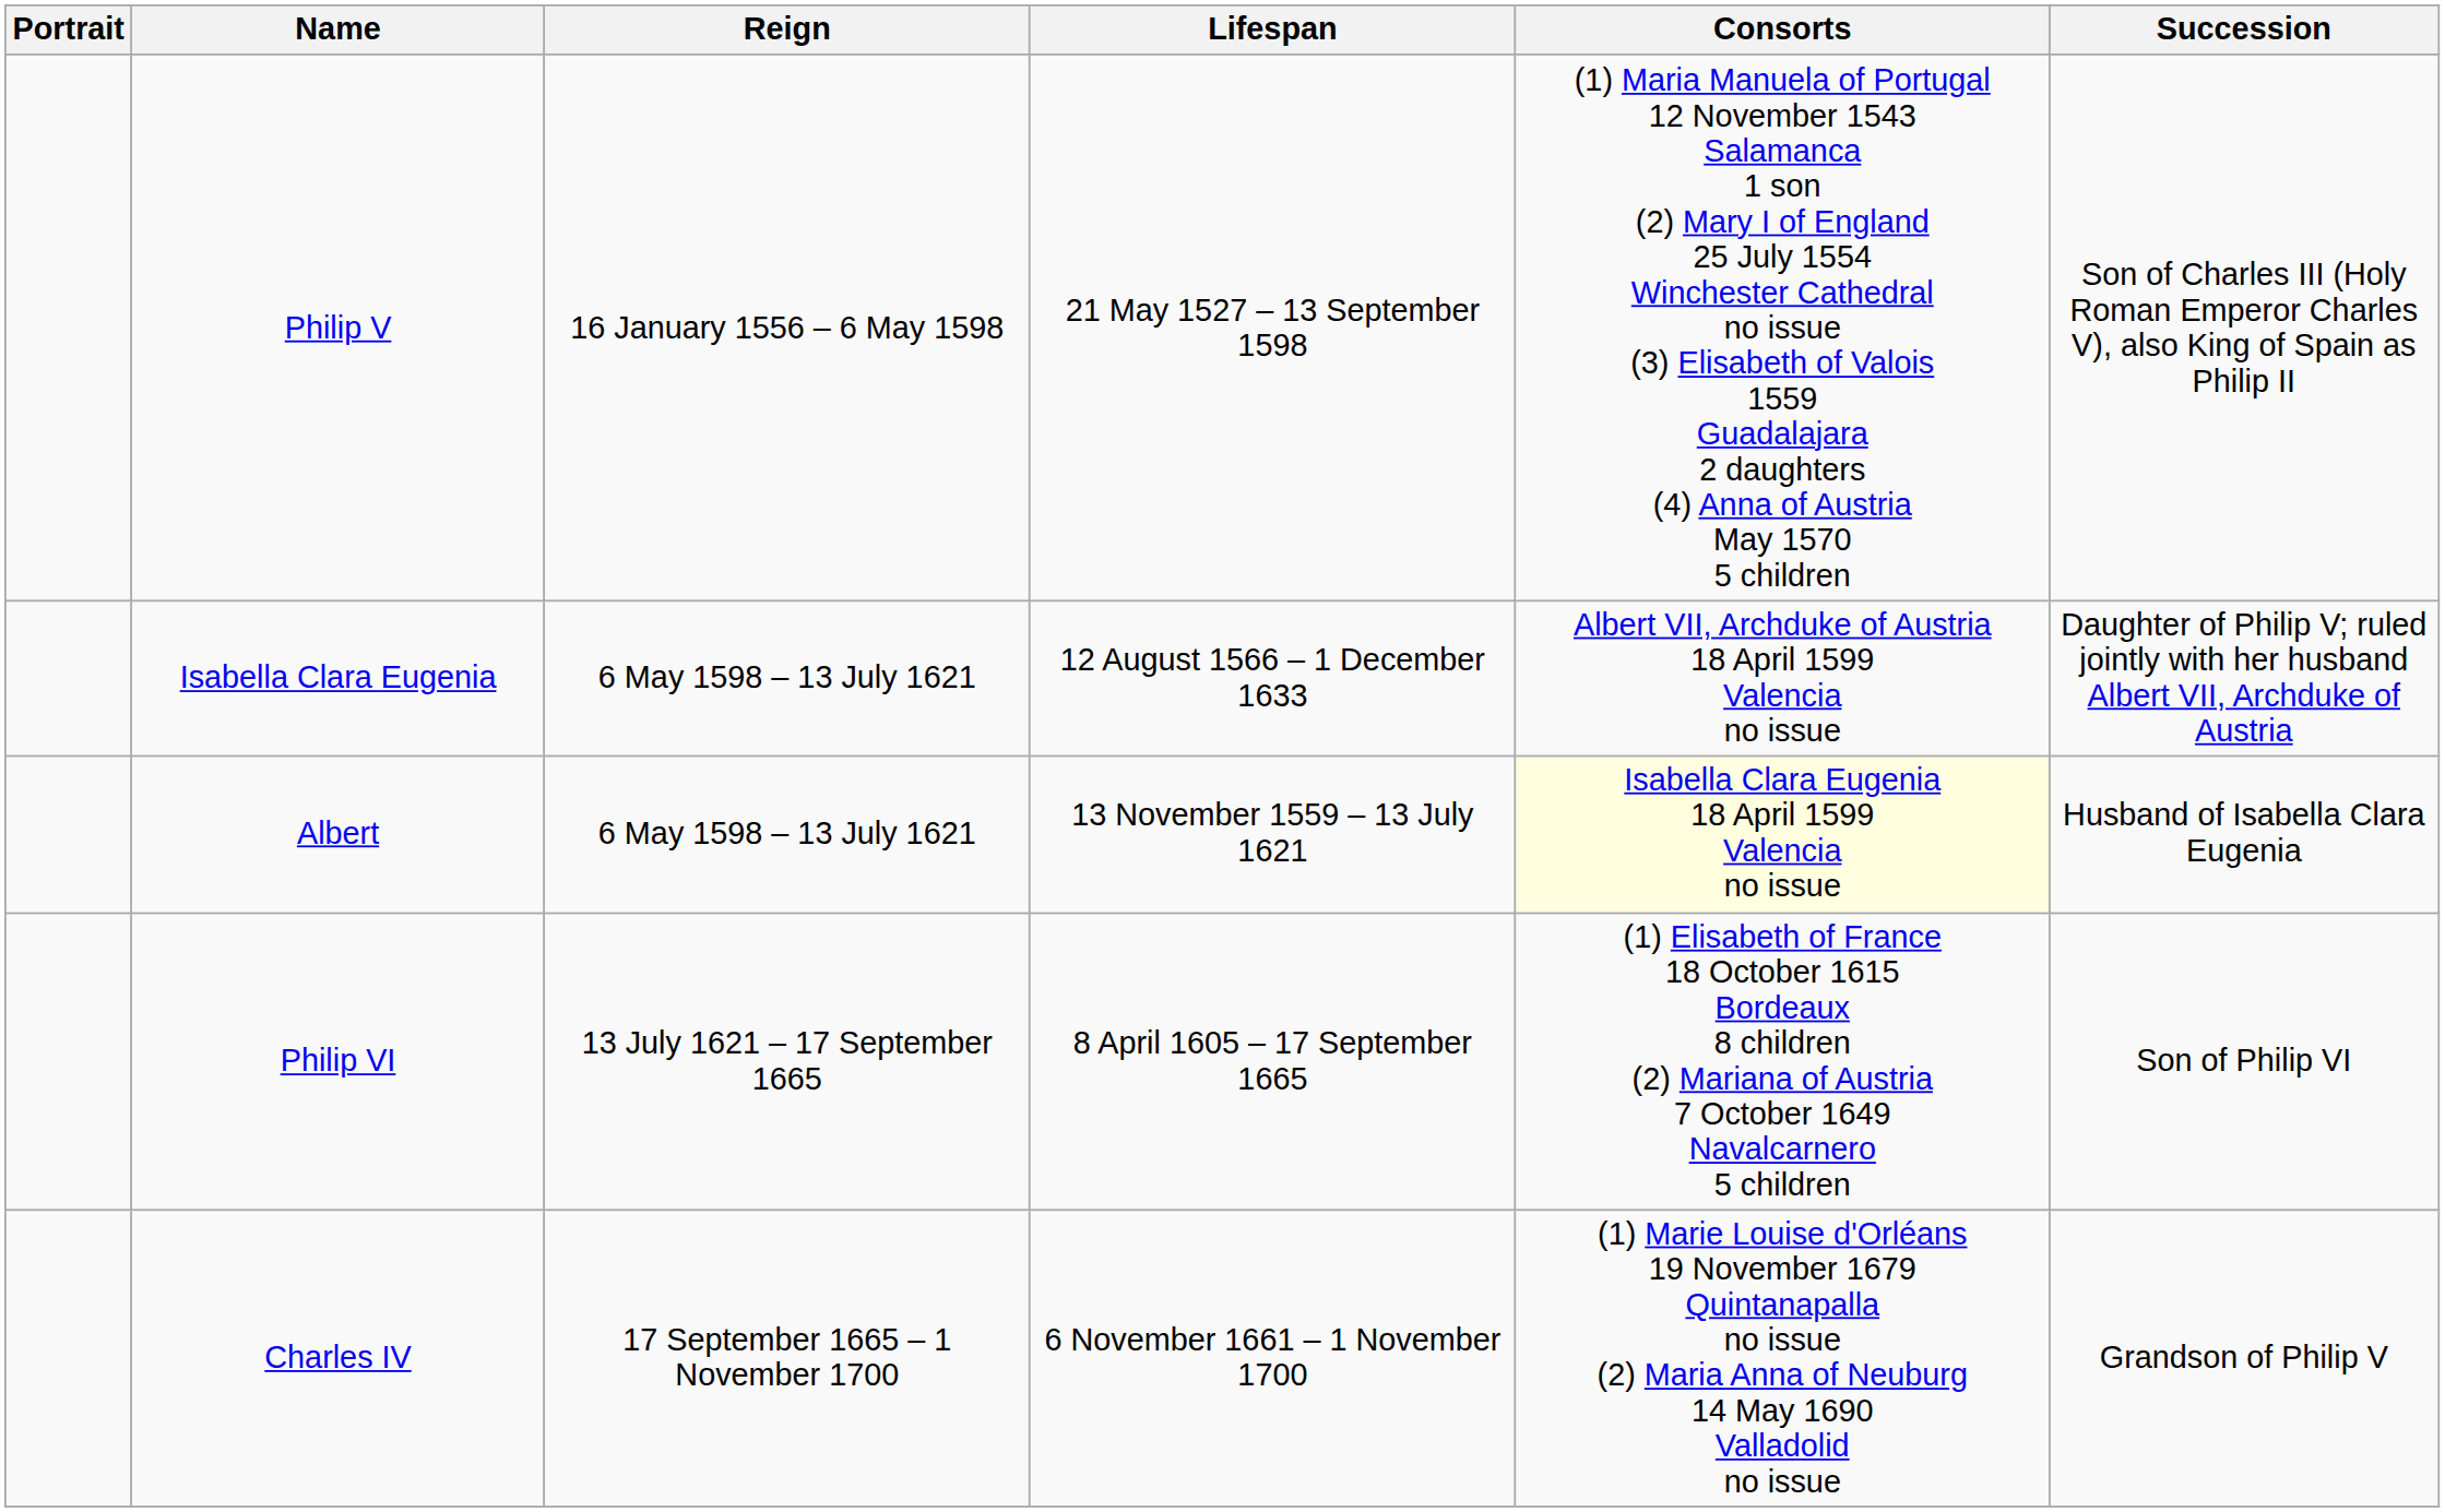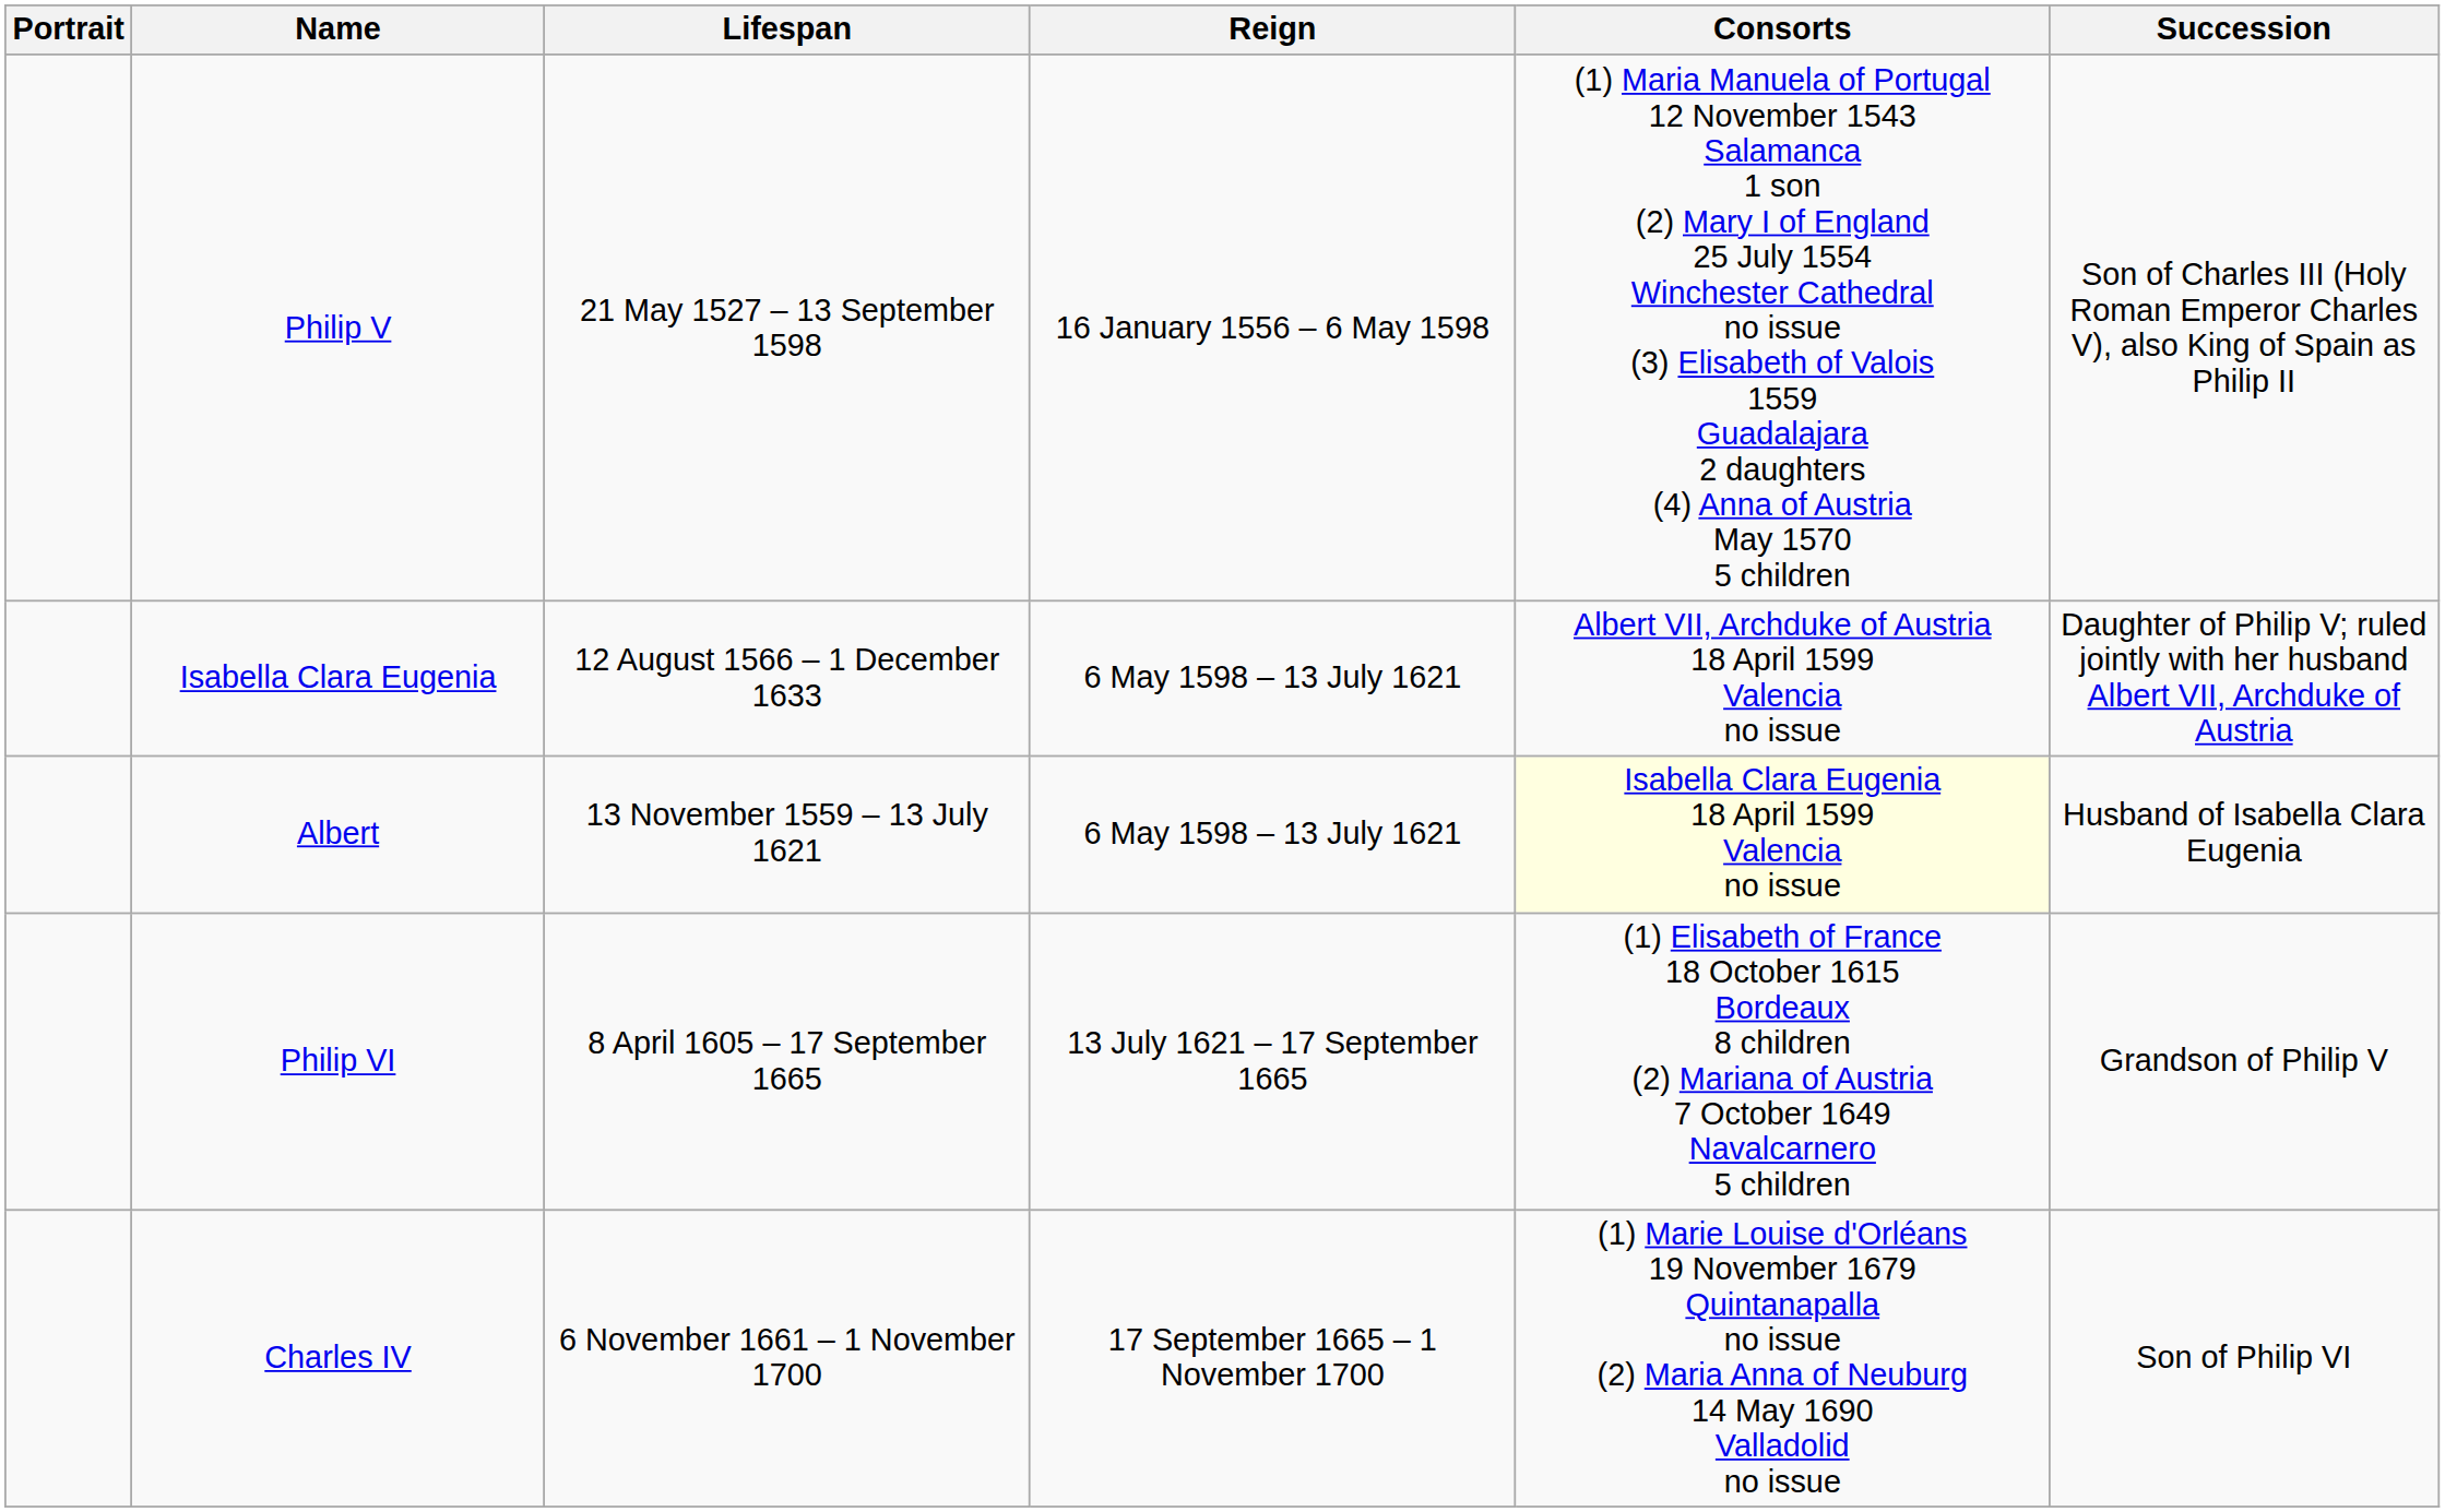 <table width=98% class="wikitable" style="text-align:center;">
 <tr>
 <th width="5%">Portrait</th>
 <th width="17%">Name</th>
+<th width="20%">Lifespan</th>
 <th width="20%">Reign</th>
-<th width="20%">Lifespan</th>
 <th width="22%">Consorts</th>
 <th width="28%">Succession</th>
 </tr>
 <tr>
 <td></td>
 <td><a href='#'>Philip V</a></td>
+<td>21 May 1527 – 13 September 1598</td>
 <td>16 January 1556 – 6 May 1598</td>
-<td>21 May 1527 – 13 September 1598</td>
 <td>(1) <a href='#'>Maria Manuela of Portugal</a><br>12 November 1543<br><a href='#'>Salamanca</a><br>1 son<br>(2) <a href='#'>Mary I of England</a><br>25 July 1554<br><a href='#'>Winchester Cathedral</a><br>no issue<br>(3) <a href='#'>Elisabeth of Valois</a><br>1559<br><a href='#'>Guadalajara</a><br>2 daughters<br>(4) <a href='#'>Anna of Austria</a><br>May 1570<br>5 children</td>
 <td>Son of Charles III (Holy Roman Emperor Charles V), also King of Spain as Philip II</td>
 </tr>
 <tr>
 <td></td>
 <td><a href='#'>Isabella Clara Eugenia</a></td>
+<td>12 August 1566 – 1 December 1633</td>
 <td>6 May 1598 – 13 July 1621</td>
-<td>12 August 1566 – 1 December 1633</td>
 <td><a href='#'>Albert VII, Archduke of Austria</a><br>18 April 1599<br><a href='#'>Valencia</a><br>no issue</td>
 <td>Daughter of Philip V; ruled jointly with her husband <a href='#'>Albert VII, Archduke of Austria</a></td>
 </tr>
 <tr>
 <td></td>
 <td><a href='#'>Albert</a></td>
+<td>13 November 1559 – 13 July 1621</td>
 <td>6 May 1598 – 13 July 1621</td>
-<td>13 November 1559 – 13 July 1621</td>
 <td style="background: lightyellow;"><a href='#'>Isabella Clara Eugenia</a><br>18 April 1599<br><a href='#'>Valencia</a><br>no issue</td>
 <td>Husband of Isabella Clara Eugenia</td>
 </tr>
 <tr>
 <td></td>
 <td><a href='#'>Philip VI</a></td>
+<td>8 April 1605 – 17 September 1665</td>
 <td>13 July 1621 – 17 September 1665</td>
-<td>8 April 1605 – 17 September 1665</td>
 <td>(1) <a href='#'>Elisabeth of France</a><br>18 October 1615<br><a href='#'>Bordeaux</a><br>8 children<br>(2) <a href='#'>Mariana of Austria</a><br>7 October 1649<br><a href='#'>Navalcarnero</a><br>5 children</td>
-<td>Son of Philip VI</td>
+<td>Grandson of Philip V</td>
 </tr>
 <tr>
 <td></td>
 <td><a href='#'>Charles IV</a></td>
+<td>6 November 1661 – 1 November 1700</td>
 <td>17 September 1665 – 1 November 1700</td>
-<td>6 November 1661 – 1 November 1700</td>
 <td>(1) <a href='#'>Marie Louise d'Orléans</a><br>19 November 1679<br><a href='#'>Quintanapalla</a><br>no issue<br>(2) <a href='#'>Maria Anna of Neuburg</a><br>14 May 1690<br><a href='#'>Valladolid</a><br>no issue</td>
-<td>Grandson of Philip V</td>
+<td>Son of Philip VI</td>
 </tr>
 </table>
